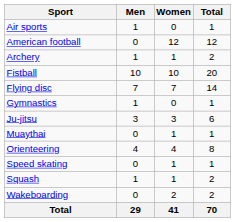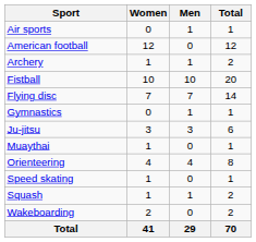 <table class="wikitable sortable" style="text-align:center;">
 <tr>
 <th width=180>Sport</th>
+<th width=55>Women</th>
 <th width=55>Men</th>
-<th width=55>Women</th>
 <th width=55>Total</th>
 </tr>
 <tr>
 <td align=left><a href='#'>Air sports</a></td>
+<td>0</td>
 <td>1</td>
-<td>0</td>
 <td>1</td>
 </tr>
 <tr>
 <td align=left><a href='#'>American football</a></td>
+<td>12</td>
 <td>0</td>
-<td>12</td>
 <td>12</td>
 </tr>
 <tr>
 <td align=left><a href='#'>Archery</a></td>
 <td>1</td>
 <td>1</td>
 <td>2</td>
 </tr>
 <tr>
 <td align=left><a href='#'>Fistball</a></td>
 <td>10</td>
 <td>10</td>
 <td>20</td>
 </tr>
 <tr>
 <td align=left><a href='#'>Flying disc</a></td>
 <td>7</td>
 <td>7</td>
 <td>14</td>
 </tr>
 <tr>
 <td align=left><a href='#'>Gymnastics</a></td>
+<td>0</td>
 <td>1</td>
-<td>0</td>
 <td>1</td>
 </tr>
 <tr>
 <td align=left><a href='#'>Ju-jitsu</a></td>
 <td>3</td>
 <td>3</td>
 <td>6</td>
 </tr>
 <tr>
 <td align=left><a href='#'>Muaythai</a></td>
+<td>1</td>
 <td>0</td>
-<td>1</td>
 <td>1</td>
 </tr>
 <tr>
 <td align=left><a href='#'>Orienteering</a></td>
 <td>4</td>
 <td>4</td>
 <td>8</td>
 </tr>
 <tr>
 <td align=left><a href='#'>Speed skating</a></td>
+<td>1</td>
 <td>0</td>
-<td>1</td>
 <td>1</td>
 </tr>
 <tr>
 <td align=left><a href='#'>Squash</a></td>
 <td>1</td>
 <td>1</td>
 <td>2</td>
 </tr>
 <tr>
 <td align=left><a href='#'>Wakeboarding</a></td>
+<td>2</td>
 <td>0</td>
-<td>2</td>
 <td>2</td>
 </tr>
 <tr>
 <th>Total</th>
+<th>41</th>
 <th>29</th>
-<th>41</th>
 <th>70</th>
 </tr>
 </table>
